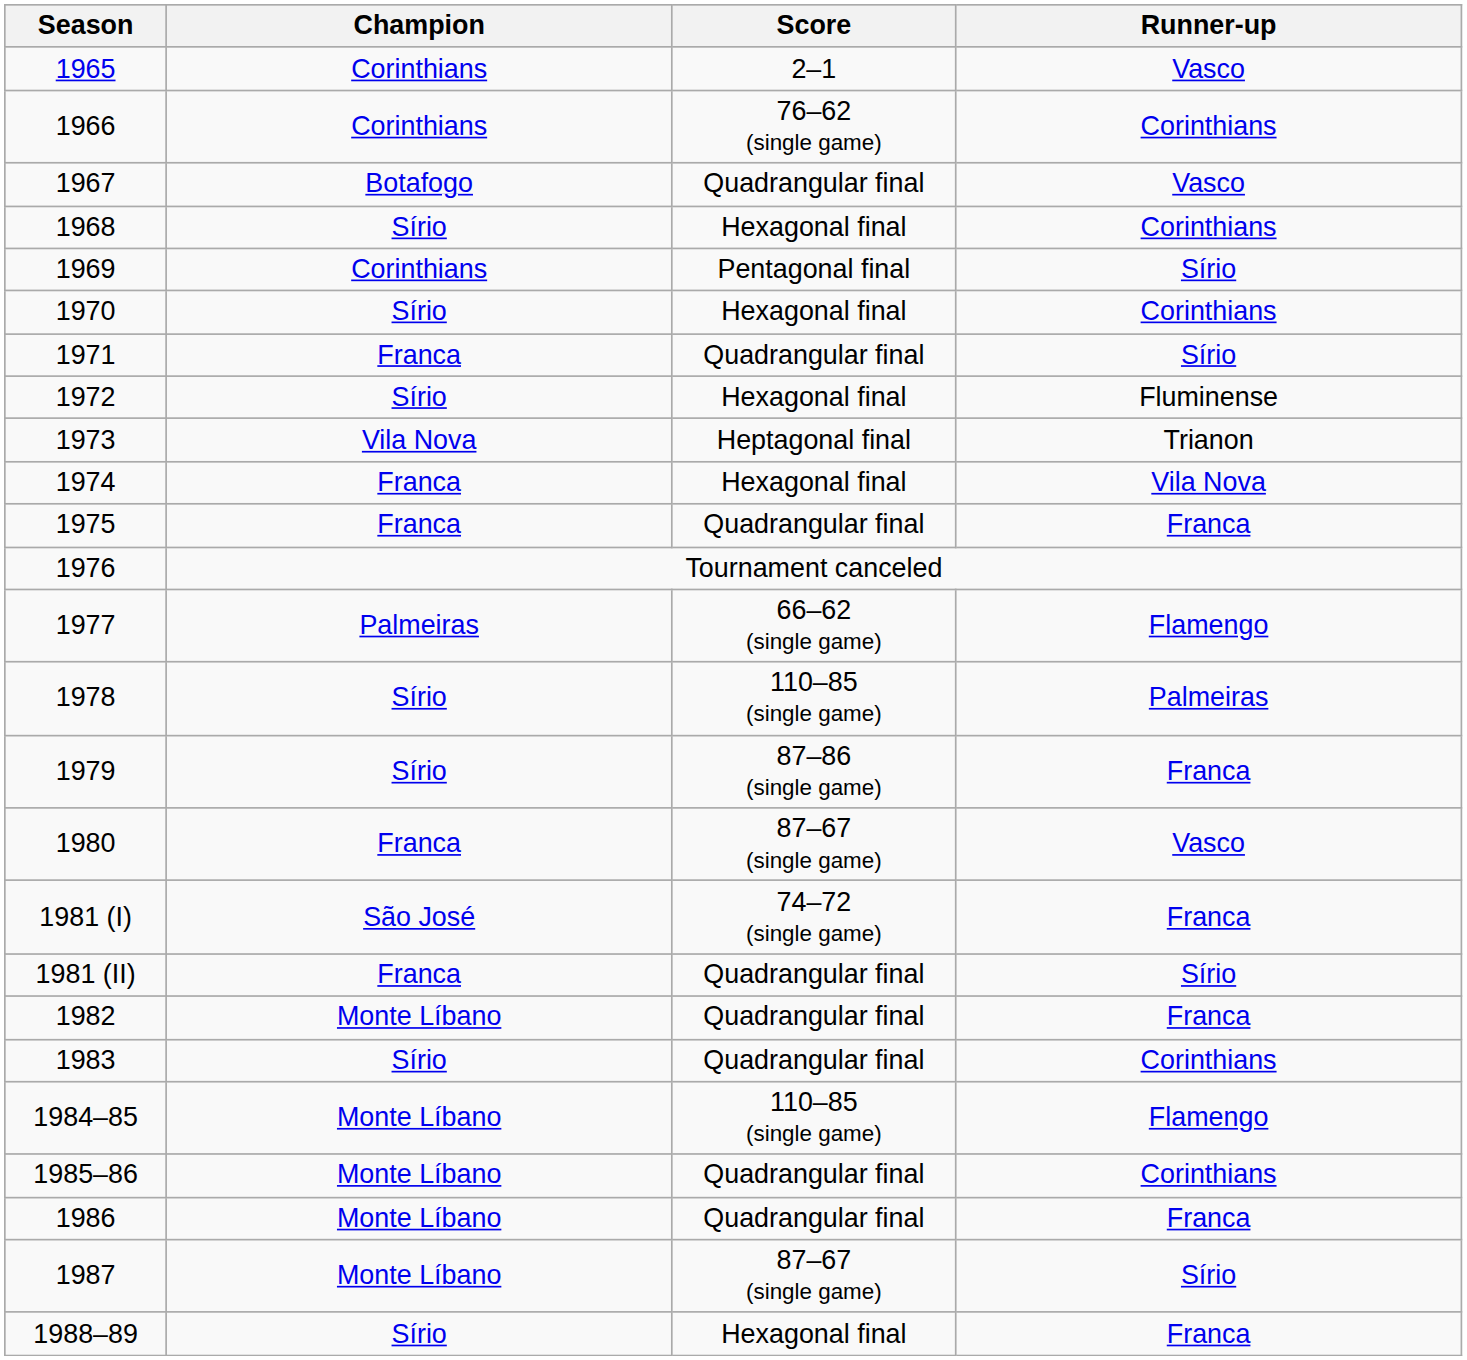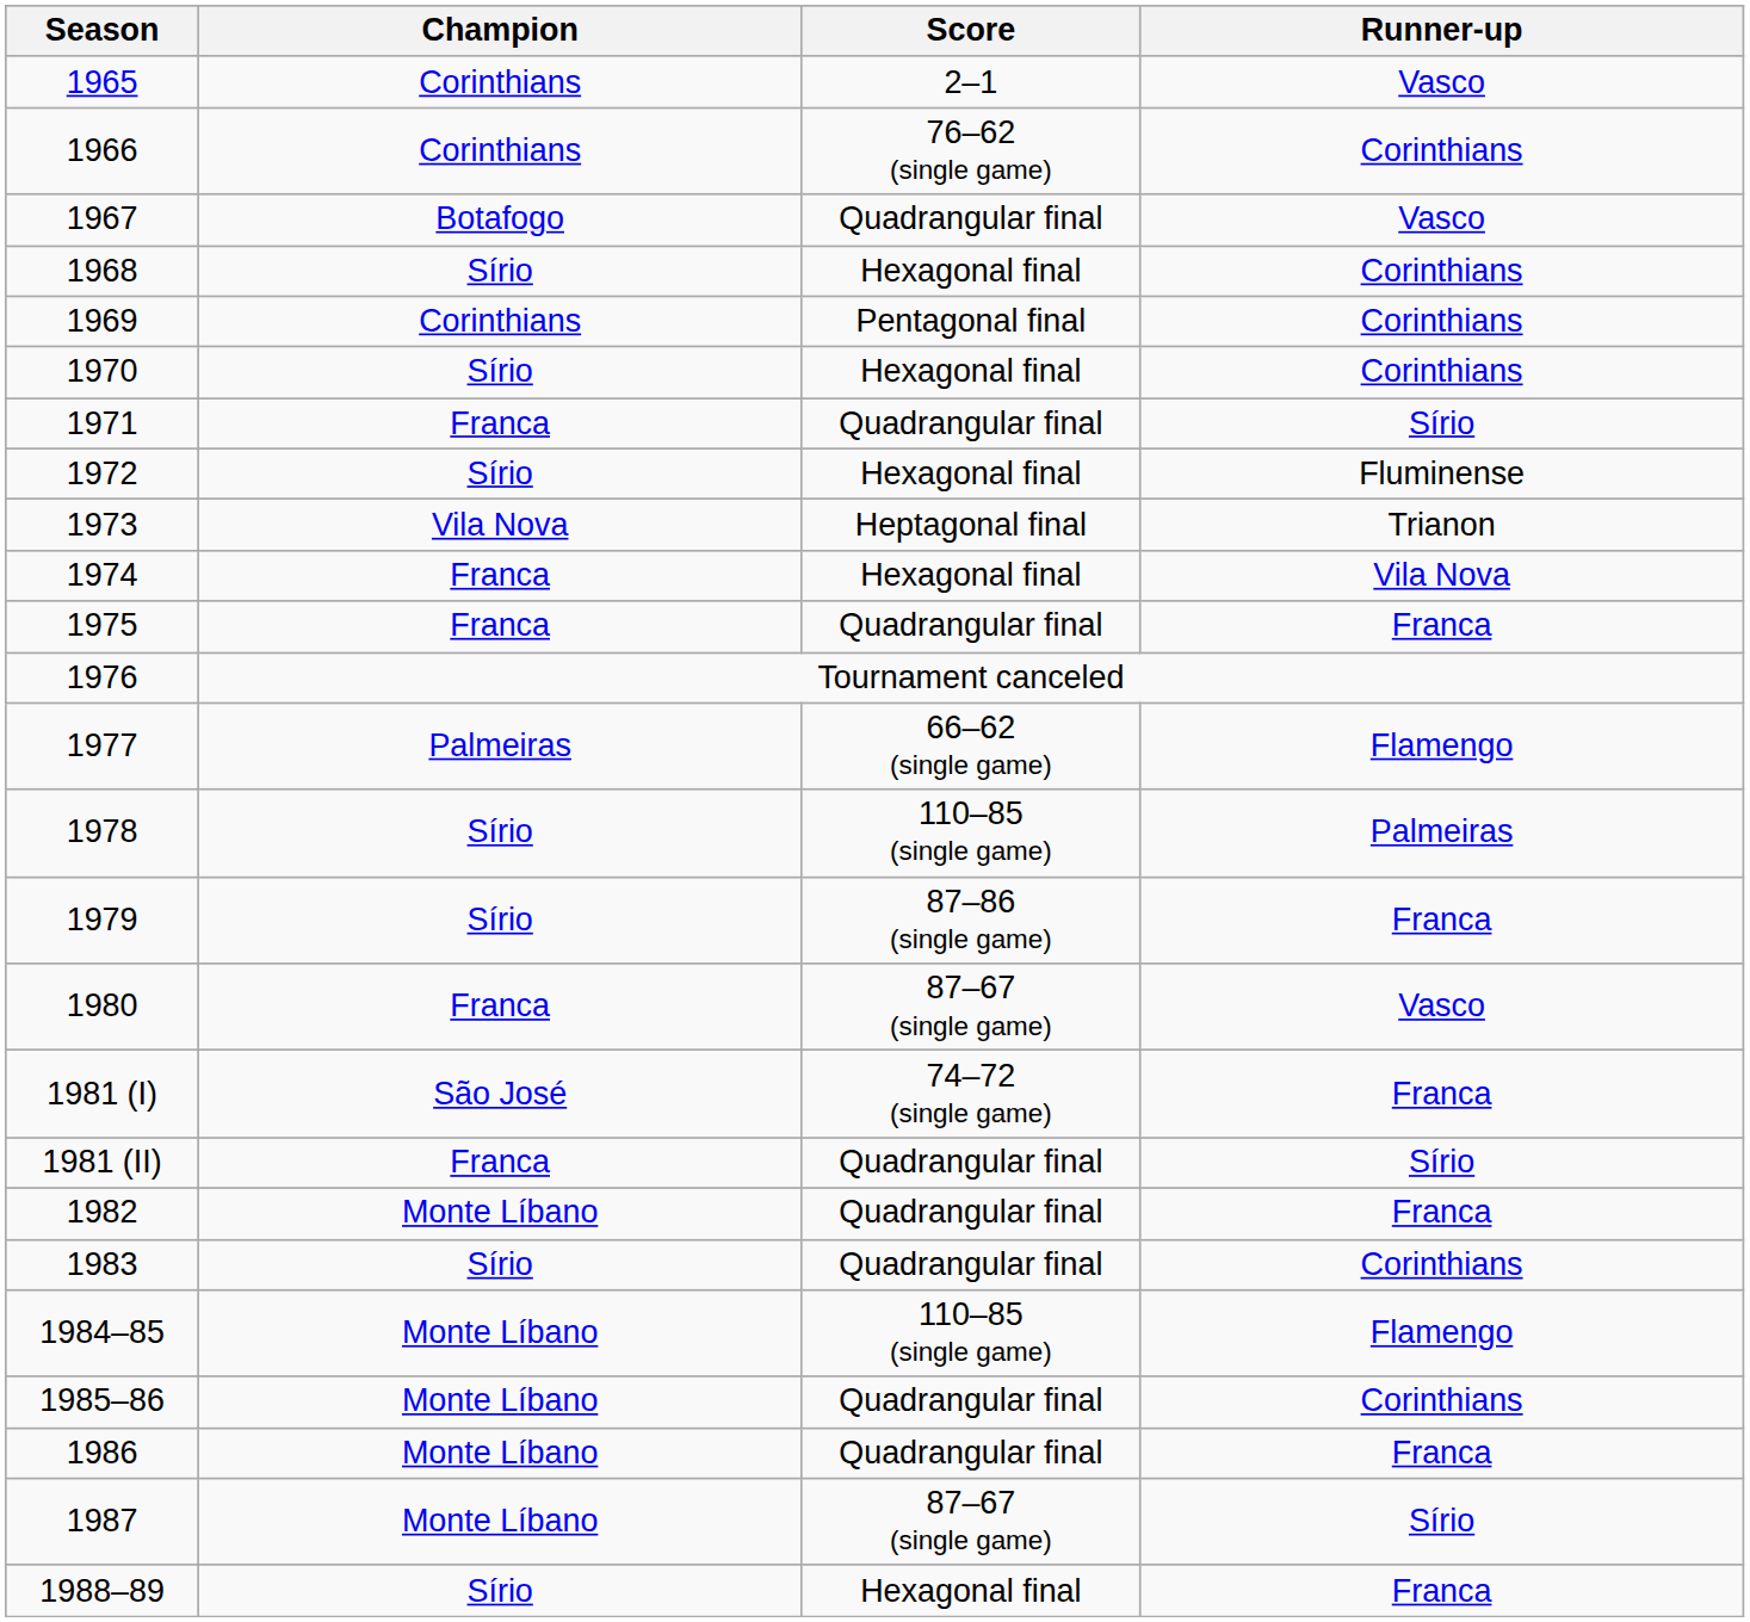 <table class="wikitable" style="text-align: center;">
 <tr>
 <th width="5%">Season</th>
 <th width="20%">Champion</th>
 <th width="10%">Score</th>
 <th width="20%">Runner-up</th>
 </tr>
 <tr>
 <td><a href='#'>1965</a></td>
 <td> <a href='#'>Corinthians</a></td>
 <td>2–1</td>
 <td> <a href='#'>Vasco</a></td>
 </tr>
 <tr>
 <td>1966</td>
 <td> <a href='#'>Corinthians</a></td>
 <td>76–62<br><small>(single game)</small></td>
 <td> <a href='#'>Corinthians</a></td>
 </tr>
 <tr>
 <td>1967</td>
 <td> <a href='#'>Botafogo</a></td>
 <td>Quadrangular final</td>
 <td> <a href='#'>Vasco</a></td>
 </tr>
 <tr>
 <td>1968</td>
 <td> <a href='#'>Sírio</a></td>
 <td>Hexagonal final</td>
 <td> <a href='#'>Corinthians</a></td>
 </tr>
 <tr>
 <td>1969</td>
 <td> <a href='#'>Corinthians</a></td>
 <td>Pentagonal final</td>
-<td> <a href='#'>Sírio</a></td>
+<td> <a href='#'>Corinthians</a></td>
 </tr>
 <tr>
 <td>1970</td>
 <td> <a href='#'>Sírio</a></td>
 <td>Hexagonal final</td>
 <td> <a href='#'>Corinthians</a></td>
 </tr>
 <tr>
 <td>1971</td>
 <td> <a href='#'>Franca</a></td>
 <td>Quadrangular final</td>
 <td> <a href='#'>Sírio</a></td>
 </tr>
 <tr>
 <td>1972</td>
 <td> <a href='#'>Sírio</a></td>
 <td>Hexagonal final</td>
 <td> Fluminense</td>
 </tr>
 <tr>
 <td>1973</td>
 <td> <a href='#'>Vila Nova</a></td>
 <td>Heptagonal final</td>
 <td> Trianon</td>
 </tr>
 <tr>
 <td>1974</td>
 <td> <a href='#'>Franca</a></td>
 <td>Hexagonal final</td>
 <td> <a href='#'>Vila Nova</a></td>
 </tr>
 <tr>
 <td>1975</td>
 <td> <a href='#'>Franca</a></td>
 <td>Quadrangular final</td>
 <td> <a href='#'>Franca</a></td>
 </tr>
 <tr>
 <td>1976</td>
 <td colspan="3">Tournament canceled</td>
 </tr>
 <tr>
 <td>1977</td>
 <td> <a href='#'>Palmeiras</a></td>
 <td>66–62<br><small>(single game)</small></td>
 <td> <a href='#'>Flamengo</a></td>
 </tr>
 <tr>
 <td>1978</td>
 <td> <a href='#'>Sírio</a></td>
 <td>110–85<br><small>(single game)</small></td>
 <td> <a href='#'>Palmeiras</a></td>
 </tr>
 <tr>
 <td>1979</td>
 <td> <a href='#'>Sírio</a></td>
 <td>87–86<br><small>(single game)</small></td>
 <td> <a href='#'>Franca</a></td>
 </tr>
 <tr>
 <td>1980</td>
 <td> <a href='#'>Franca</a></td>
 <td>87–67<br><small>(single game)</small></td>
 <td> <a href='#'>Vasco</a></td>
 </tr>
 <tr>
 <td>1981 (I)</td>
 <td> <a href='#'>São José</a></td>
 <td>74–72<br><small>(single game)</small></td>
 <td> <a href='#'>Franca</a></td>
 </tr>
 <tr>
 <td>1981 (II)</td>
 <td> <a href='#'>Franca</a></td>
 <td>Quadrangular final</td>
 <td> <a href='#'>Sírio</a></td>
 </tr>
 <tr>
 <td>1982</td>
 <td> <a href='#'>Monte Líbano</a></td>
 <td>Quadrangular final</td>
 <td> <a href='#'>Franca</a></td>
 </tr>
 <tr>
 <td>1983</td>
 <td> <a href='#'>Sírio</a></td>
 <td>Quadrangular final</td>
 <td> <a href='#'>Corinthians</a></td>
 </tr>
 <tr>
 <td>1984–85</td>
 <td> <a href='#'>Monte Líbano</a></td>
 <td>110–85<br><small>(single game)</small></td>
 <td> <a href='#'>Flamengo</a></td>
 </tr>
 <tr>
 <td>1985–86</td>
 <td> <a href='#'>Monte Líbano</a></td>
 <td>Quadrangular final</td>
 <td> <a href='#'>Corinthians</a></td>
 </tr>
 <tr>
 <td>1986</td>
 <td> <a href='#'>Monte Líbano</a></td>
 <td>Quadrangular final</td>
 <td> <a href='#'>Franca</a></td>
 </tr>
 <tr>
 <td>1987</td>
 <td> <a href='#'>Monte Líbano</a></td>
 <td>87–67<br><small>(single game)</small></td>
 <td> <a href='#'>Sírio</a></td>
 </tr>
 <tr>
 <td>1988–89</td>
 <td> <a href='#'>Sírio</a></td>
 <td>Hexagonal final</td>
 <td> <a href='#'>Franca</a></td>
 </tr>
 </table>
